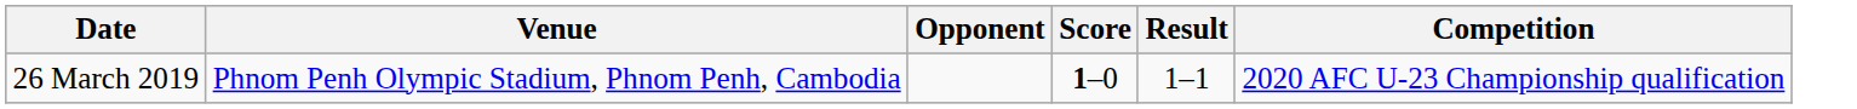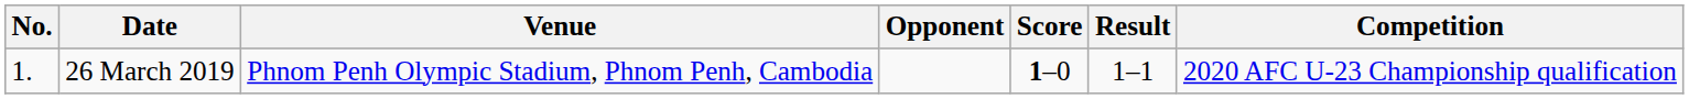 <table class="wikitable">
 <tr>
+<th>No.</th>
 <th>Date</th>
 <th>Venue</th>
 <th>Opponent</th>
 <th>Score</th>
 <th>Result</th>
 <th>Competition</th>
 </tr>
 <tr>
+<td>1.</td>
 <td>26 March 2019</td>
 <td><a href='#'>Phnom Penh Olympic Stadium</a>, <a href='#'>Phnom Penh</a>, <a href='#'>Cambodia</a></td>
 <td></td>
 <td align=center><strong>1</strong>–0</td>
 <td align=center>1–1</td>
 <td><a href='#'>2020 AFC U-23 Championship qualification</a></td>
 </tr>
 </table>
